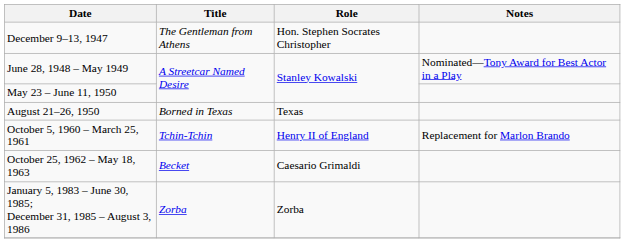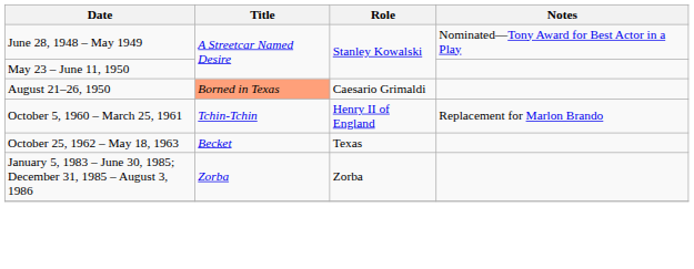 <table class = "wikitable sortable">
 <tr>
 <th>Date</th>
 <th>Title</th>
 <th>Role</th>
 <th class = "unsortable">Notes</th>
-</tr>
-<tr>
-<td>December 9–13, 1947</td>
-<td><em>The Gentleman from Athens</em></td>
-<td>Hon. Stephen Socrates Christopher</td>
-<td></td>
 </tr>
 <tr>
 <td>June 28, 1948 – May 1949</td>
 <td rowspan="2"><em><a href='#'>A Streetcar Named Desire</a></em></td>
 <td rowspan="2"><a href='#'>Stanley Kowalski</a></td>
 <td>Nominated—<a href='#'>Tony Award for Best Actor in a Play</a></td>
 </tr>
 <tr>
 <td>May 23 – June 11, 1950</td>
 <td></td>
 </tr>
 <tr>
 <td>August 21–26, 1950</td>
-<td><em>Borned in Texas</em></td>
-<td>Texas</td>
+<td style="background: lightsalmon;"><em>Borned in Texas</em></td>
+<td>Caesario Grimaldi</td>
 <td></td>
 </tr>
 <tr>
 <td>October 5, 1960 – March 25, 1961</td>
 <td><em><a href='#'>Tchin-Tchin</a></em></td>
 <td><a href='#'>Henry II of England</a></td>
 <td>Replacement for <a href='#'>Marlon Brando</a></td>
 </tr>
 <tr>
 <td>October 25, 1962 – May 18, 1963</td>
 <td><em><a href='#'>Becket</a></em></td>
-<td>Caesario Grimaldi</td>
+<td>Texas</td>
 <td></td>
 </tr>
 <tr>
 <td>January 5, 1983 – June 30, 1985; <br> December 31, 1985 – August 3, 1986</td>
 <td><em><a href='#'>Zorba</a></em></td>
 <td>Zorba</td>
 <td></td>
 </tr>
 <tr>
 </tr>
 </table>
